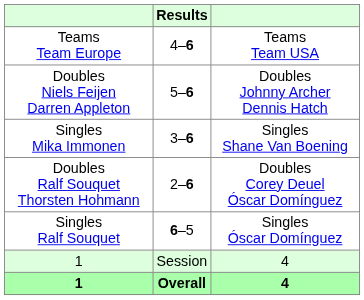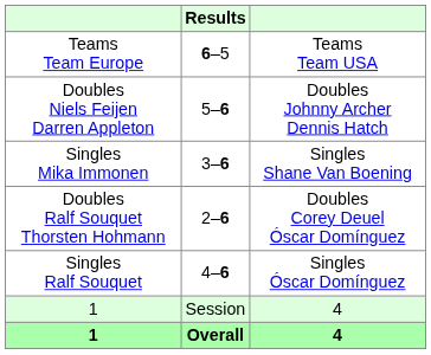 <table border="1" cellpadding="3" style="border-collapse: collapse;">
 <tr bgcolor="#ddffdd">
 <th width="160"></th>
 <th>Results</th>
 <th width="160"></th>
 </tr>
 <tr>
 <td align="center">Teams<br><a href='#'>Team Europe</a></td>
-<td align="center">4–<strong>6</strong></td>
+<td align="center"><strong>6</strong>–5</td>
 <td align="center">Teams<br><a href='#'>Team USA</a></td>
 </tr>
 <tr>
 <td align="center">Doubles<br><a href='#'>Niels Feijen</a><br><a href='#'>Darren Appleton</a></td>
 <td align="center">5–<strong>6</strong></td>
 <td align="center">Doubles<br><a href='#'>Johnny Archer</a><br><a href='#'>Dennis Hatch</a></td>
 </tr>
 <tr>
 <td align="center">Singles<br><a href='#'>Mika Immonen</a></td>
 <td align="center">3–<strong>6</strong></td>
 <td align="center">Singles<br><a href='#'>Shane Van Boening</a></td>
 </tr>
 <tr>
 <td align="center">Doubles<br><a href='#'>Ralf Souquet</a><br><a href='#'>Thorsten Hohmann</a></td>
 <td align="center">2–<strong>6</strong></td>
 <td align="center">Doubles<br><a href='#'>Corey Deuel</a><br><a href='#'>Óscar Domínguez</a></td>
 </tr>
 <tr>
 <td align="center">Singles<br><a href='#'>Ralf Souquet</a></td>
-<td align="center"><strong>6</strong>–5</td>
+<td align="center">4–<strong>6</strong></td>
 <td align="center">Singles<br><a href='#'>Óscar Domínguez</a></td>
 </tr>
 <tr bgcolor="#ddffdd">
 <td align="center">1</td>
 <td align="center">Session</td>
 <td align="center">4</td>
 </tr>
 <tr bgcolor="#aaffaa">
 <th align="center">1</th>
 <th align="center">Overall</th>
 <th align="center">4</th>
 </tr>
 </table>
